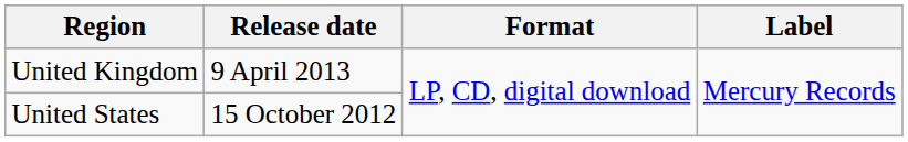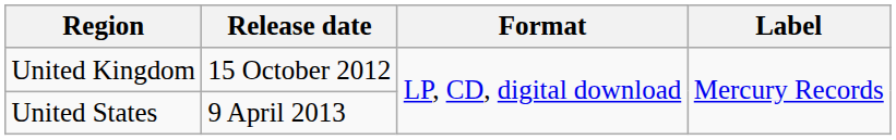 <table class="wikitable">
 <tr>
 <th>Region</th>
 <th>Release date</th>
 <th>Format</th>
 <th>Label</th>
 </tr>
 <tr>
 <td>United Kingdom</td>
-<td>9 April 2013</td>
+<td>15 October 2012</td>
 <td rowspan="2"><a href='#'>LP</a>, <a href='#'>CD</a>, <a href='#'>digital download</a></td>
 <td rowspan="2"><a href='#'>Mercury Records</a></td>
 </tr>
 <tr>
 <td>United States</td>
-<td>15 October 2012</td>
+<td>9 April 2013</td>
 </tr>
 </table>
